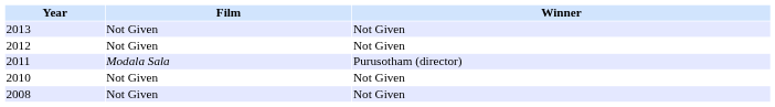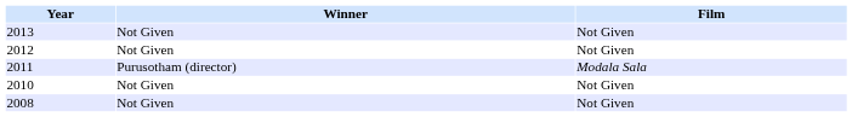 <table cellspacing="1" cellpadding="1" border="0" width="50%">
 <tr bgcolor="#d1e4fd">
 <th>Year</th>
+<th>Winner</th>
 <th>Film</th>
-<th>Winner</th>
 </tr>
 <tr bgcolor="#e4e8ff">
 <td>2013</td>
 <td>Not Given</td>
 <td>Not Given</td>
 </tr>
 <tr>
 <td>2012</td>
 <td>Not Given</td>
 <td>Not Given</td>
 </tr>
 <tr bgcolor="#e4e8ff">
 <td>2011</td>
+<td>Purusotham (director)</td>
 <td><em>Modala Sala</em></td>
-<td>Purusotham (director)</td>
 </tr>
 <tr>
 <td>2010</td>
 <td>Not Given</td>
 <td>Not Given</td>
 </tr>
 <tr bgcolor="#e4e8ff">
 <td>2008</td>
 <td>Not Given</td>
 <td>Not Given</td>
 </tr>
 </table>
